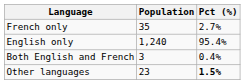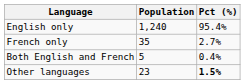 <table class="wikitable">
 <tr>
 <th>Language</th>
 <th>Population</th>
 <th>Pct (%)</th>
 </tr>
 <tr>
+<td>English only</td>
+<td>1,240</td>
+<td>95.4%</td>
+</tr>
+<tr>
 <td>French only</td>
 <td>35</td>
 <td>2.7%</td>
 </tr>
 <tr>
-<td>English only</td>
-<td>1,240</td>
-<td>95.4%</td>
-</tr>
-<tr>
 <td>Both English and French</td>
-<td>3</td>
+<td>5</td>
 <td>0.4%</td>
 </tr>
 <tr>
 <td>Other languages</td>
 <td>23</td>
 <td><strong>1.5%</strong></td>
 </tr>
 </table>
